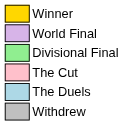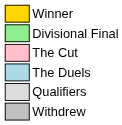 <table class="toccolours" style="font-size: 90%; white-space: nowrap;">
 <tr>
 <td style="background:gold; border:1px solid black;">      </td>
 <td>Winner</td>
-</tr>
-<tr>
-<td style="background:#D7B4E8; border:1px solid black;">      </td>
-<td>World Final</td>
 </tr>
 <tr>
 <td style="background:lightgreen; border:1px solid black;">      </td>
 <td>Divisional Final</td>
 </tr>
 <tr>
 <td style="background:pink; border:1px solid black;">      </td>
 <td>The Cut</td>
 </tr>
 <tr>
 <td style="background:lightblue; border:1px solid black;">      </td>
 <td>The Duels</td>
 </tr>
 <tr>
+<td style="background:#DCDCDC; border:1px solid black;">      </td>
+<td>Qualifiers</td>
+</tr>
+<tr>
 <td style="background:silver; border:1px solid black;">      </td>
 <td>Withdrew</td>
 </tr>
 </table>
